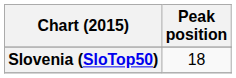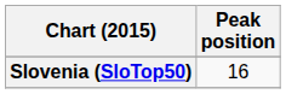 <table class="wikitable sortable plainrowheaders" style="text-align:center">
 <tr>
 <th scope="col">Chart (2015)</th>
 <th scope="col">Peak<br>position</th>
 </tr>
 <tr>
 </tr>
 <tr>
 </tr>
 <tr>
 </tr>
 <tr>
 </tr>
 <tr>
 </tr>
 <tr>
 </tr>
 <tr>
 </tr>
 <tr>
 </tr>
 <tr>
 </tr>
 <tr>
 </tr>
 <tr>
 </tr>
 <tr>
 </tr>
 <tr>
 <th scope="row">Slovenia (<a href='#'>SloTop50</a>)</th>
-<td>18</td>
+<td>16</td>
 </tr>
 <tr>
 </tr>
 <tr>
 </tr>
 <tr>
 </tr>
 <tr>
 </tr>
 <tr>
 </tr>
 </table>
